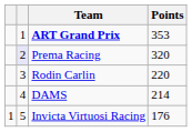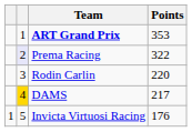 <table class="wikitable" style="font-size: 85%;">
 <tr>
 <th></th>
 <th></th>
 <th>Team</th>
 <th>Points</th>
 </tr>
 <tr>
 <td align="left"></td>
 <td align="center">1</td>
 <td> <strong><a href='#'>ART Grand Prix</a></strong></td>
 <td>353</td>
 </tr>
 <tr>
 <td align="left"></td>
 <td align="center" style="background: lavender;">2</td>
 <td> <a href='#'>Prema Racing</a></td>
-<td>320</td>
+<td>322</td>
 </tr>
 <tr>
 <td align="left"></td>
 <td align="center">3</td>
 <td> <a href='#'>Rodin Carlin</a></td>
 <td>220</td>
 </tr>
 <tr>
 <td align="left"></td>
-<td align="center">4</td>
+<td align="center" style="background: gold;">4</td>
 <td> <a href='#'>DAMS</a></td>
-<td>214</td>
+<td>217</td>
 </tr>
 <tr>
 <td align="left"> 1</td>
 <td align="center">5</td>
 <td> <a href='#'>Invicta Virtuosi Racing</a></td>
 <td>176</td>
 </tr>
 </table>
